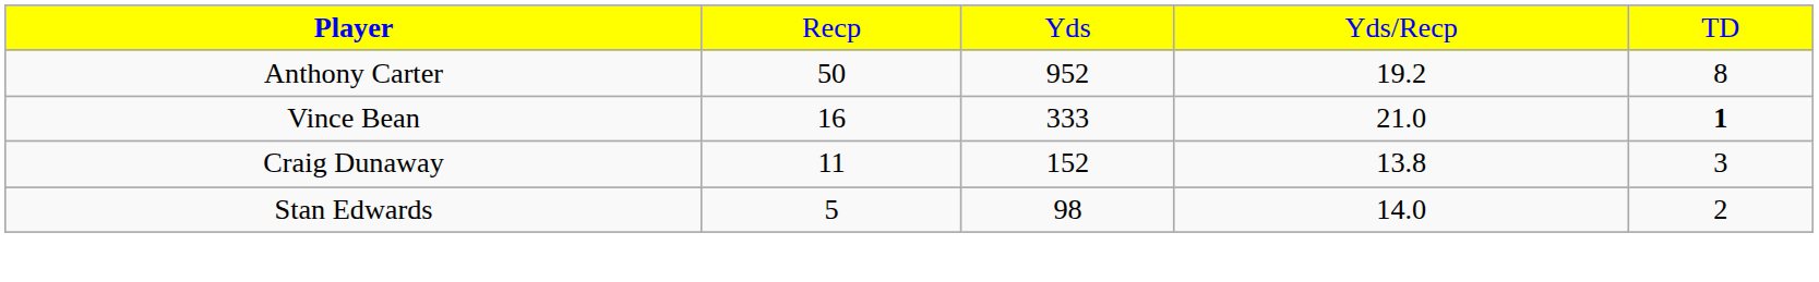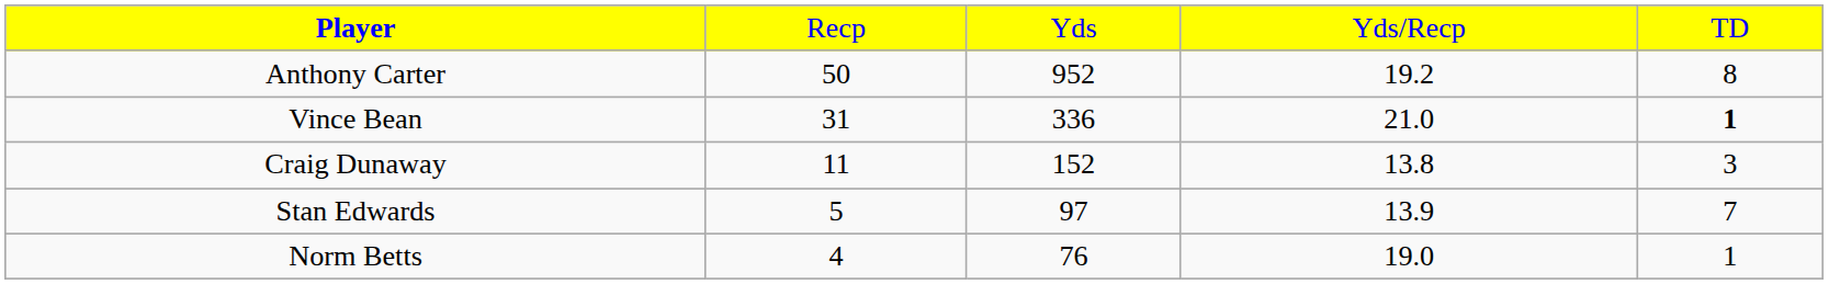 <table class="wikitable" width="80%">
 <tr align="center"  style="background:yellow;color:blue;">
 <td><strong>Player</strong></td>
 <td>Recp</td>
 <td>Yds</td>
 <td>Yds/Recp</td>
 <td>TD</td>
 </tr>
 <tr align="center" bgcolor="">
 <td>Anthony Carter</td>
 <td>50</td>
 <td>952</td>
 <td>19.2</td>
 <td>8</td>
 </tr>
 <tr align="center" bgcolor="">
 <td>Vince Bean</td>
-<td>16</td>
-<td>333</td>
+<td>31</td>
+<td>336</td>
 <td>21.0</td>
 <td><strong>1</strong></td>
 </tr>
 <tr align="center" bgcolor="">
 <td>Craig Dunaway</td>
 <td>11</td>
 <td>152</td>
 <td>13.8</td>
 <td>3</td>
 </tr>
 <tr align="center" bgcolor="">
 <td>Stan Edwards</td>
 <td>5</td>
-<td>98</td>
-<td>14.0</td>
-<td>2</td>
+<td>97</td>
+<td>13.9</td>
+<td>7</td>
+</tr>
+<tr align="center" bgcolor="">
+<td>Norm Betts</td>
+<td>4</td>
+<td>76</td>
+<td>19.0</td>
+<td>1</td>
 </tr>
 </table>
